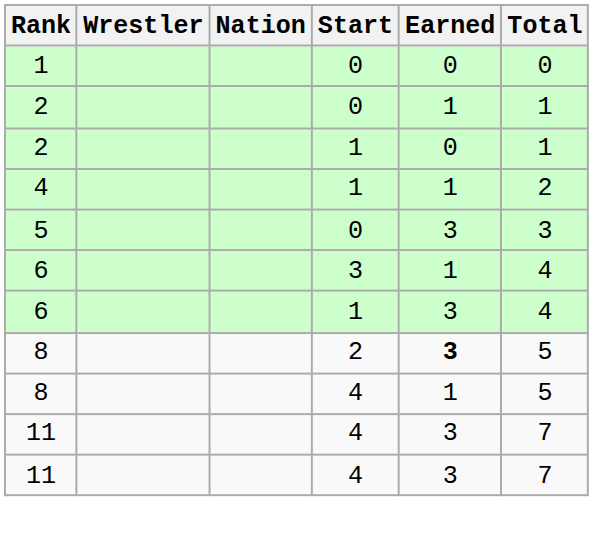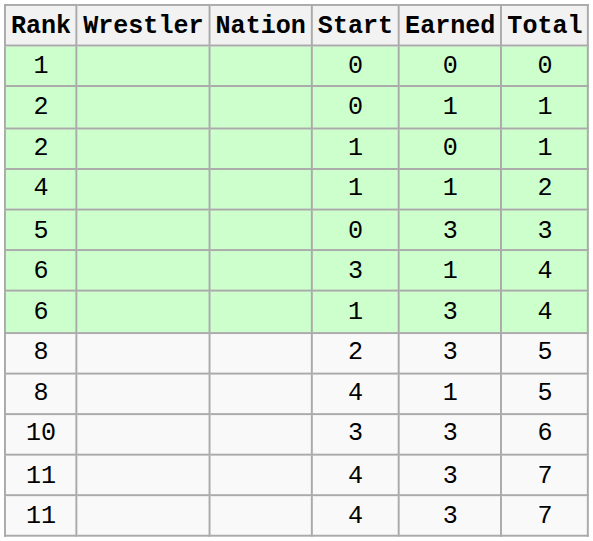 <table class="wikitable sortable" style="text-align:center;">
 <tr>
 <th>Rank</th>
 <th>Wrestler</th>
 <th>Nation</th>
 <th>Start</th>
 <th>Earned</th>
 <th>Total</th>
 </tr>
 <tr style="background:#cfc;">
 <td>1</td>
 <td align=left></td>
 <td align=left></td>
 <td>0</td>
 <td>0</td>
 <td>0</td>
 </tr>
 <tr style="background:#cfc;">
 <td>2</td>
 <td align=left></td>
 <td align=left></td>
 <td>0</td>
 <td>1</td>
 <td>1</td>
 </tr>
 <tr style="background:#cfc;">
 <td>2</td>
 <td align=left></td>
 <td align=left></td>
 <td>1</td>
 <td>0</td>
 <td>1</td>
 </tr>
 <tr style="background:#cfc;">
 <td>4</td>
 <td align=left></td>
 <td align=left></td>
 <td>1</td>
 <td>1</td>
 <td>2</td>
 </tr>
 <tr style="background:#cfc;">
 <td>5</td>
 <td align=left></td>
 <td align=left></td>
 <td>0</td>
 <td>3</td>
 <td>3</td>
 </tr>
 <tr style="background:#cfc;">
 <td>6</td>
 <td align=left></td>
 <td align=left></td>
 <td>3</td>
 <td>1</td>
 <td>4</td>
 </tr>
 <tr style="background:#cfc;">
 <td>6</td>
 <td align=left></td>
 <td align=left></td>
 <td>1</td>
 <td>3</td>
 <td>4</td>
 </tr>
 <tr>
 <td>8</td>
 <td align=left></td>
 <td align=left></td>
 <td>2</td>
-<td><strong>3</strong></td>
+<td>3</td>
 <td>5</td>
 </tr>
 <tr>
 <td>8</td>
 <td align=left></td>
 <td align=left></td>
 <td>4</td>
 <td>1</td>
 <td>5</td>
+</tr>
+<tr>
+<td>10</td>
+<td align=left></td>
+<td align=left></td>
+<td>3</td>
+<td>3</td>
+<td>6</td>
 </tr>
 <tr>
 <td>11</td>
 <td align=left></td>
 <td align=left></td>
 <td>4</td>
 <td>3</td>
 <td>7</td>
 </tr>
 <tr>
 <td>11</td>
 <td align=left></td>
 <td align=left></td>
 <td>4</td>
 <td>3</td>
 <td>7</td>
 </tr>
 </table>
